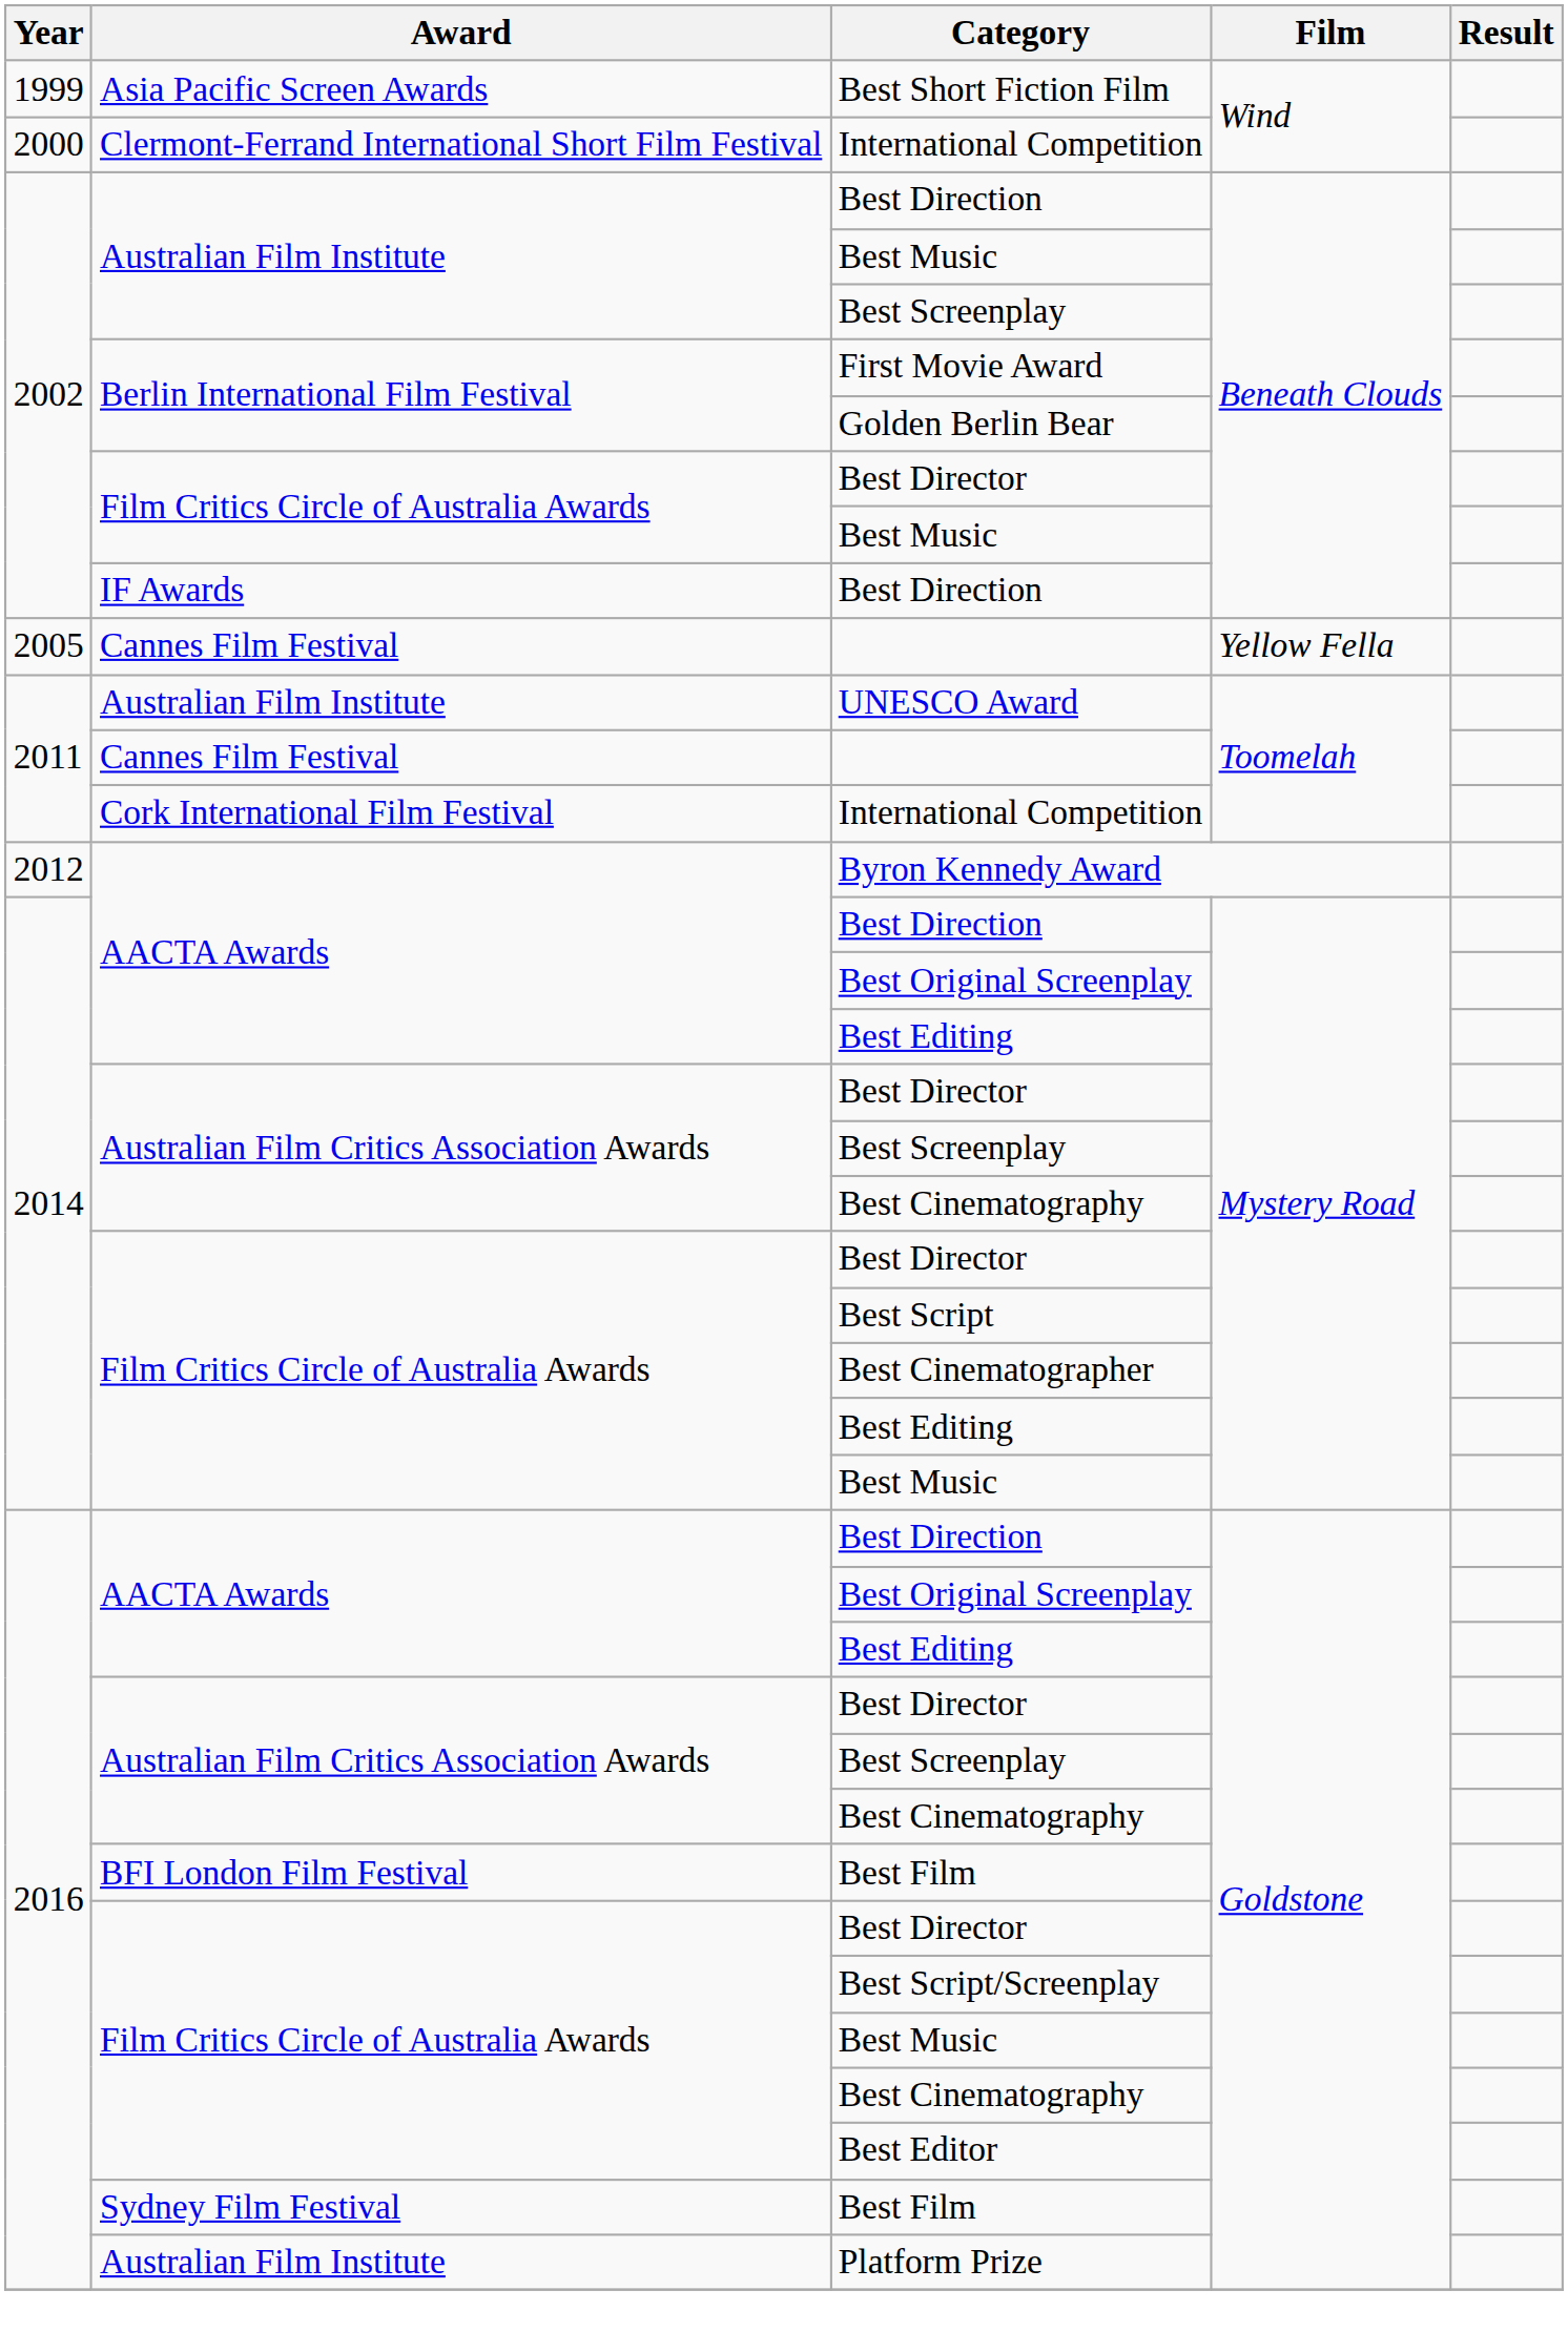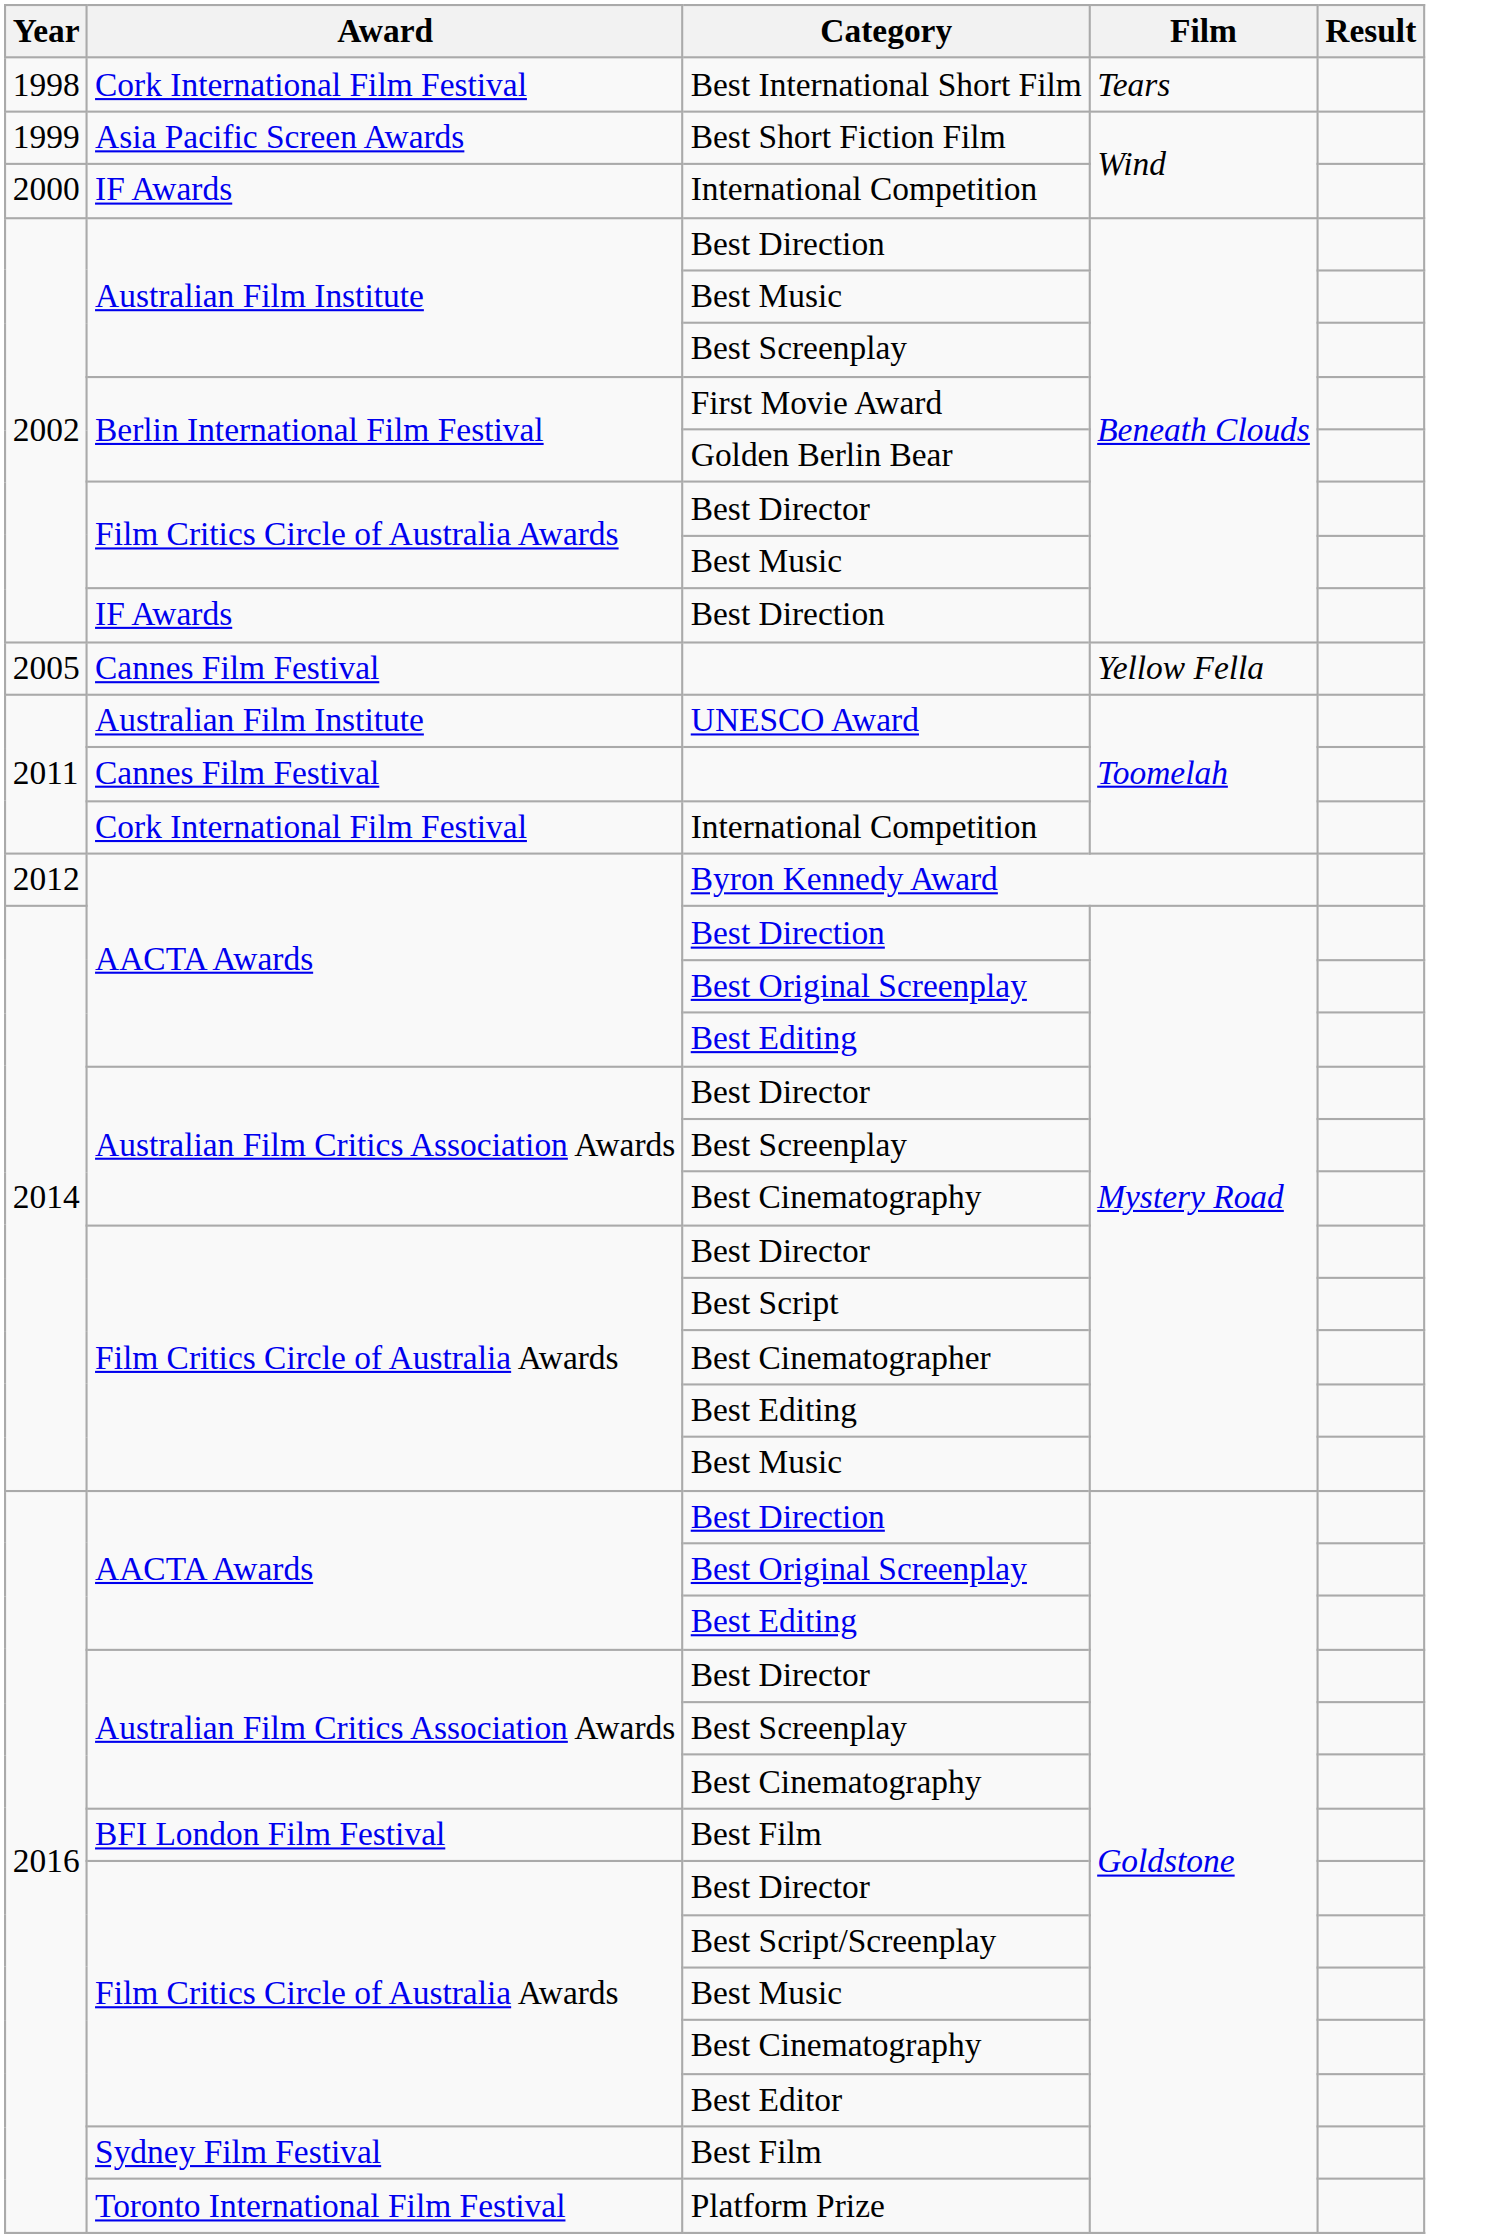 <table class="wikitable">
 <tr>
 <th scope="col">Year</th>
 <th scope="col">Award</th>
 <th scope="col">Category</th>
 <th scope="col">Film</th>
 <th scope="col">Result</th>
+</tr>
+<tr>
+<td>1998</td>
+<td><a href='#'>Cork International Film Festival</a></td>
+<td>Best International Short Film</td>
+<td><em>Tears</em></td>
+<td></td>
 </tr>
 <tr>
 <td>1999</td>
 <td><a href='#'>Asia Pacific Screen Awards</a></td>
 <td>Best Short Fiction Film</td>
 <td rowspan="2"><em>Wind</em></td>
 <td></td>
 </tr>
 <tr>
 <td>2000</td>
-<td><a href='#'>Clermont-Ferrand International Short Film Festival</a></td>
+<td><a href='#'>IF Awards</a></td>
 <td>International Competition</td>
 <td></td>
 </tr>
 <tr>
 <td rowspan="8">2002</td>
 <td rowspan="3"><a href='#'>Australian Film Institute</a></td>
 <td>Best Direction</td>
 <td rowspan="8"><em><a href='#'>Beneath Clouds</a></em></td>
 <td></td>
 </tr>
 <tr>
 <td>Best Music</td>
 <td></td>
 </tr>
 <tr>
 <td>Best Screenplay</td>
 <td></td>
 </tr>
 <tr>
 <td rowspan="2"><a href='#'>Berlin International Film Festival</a></td>
 <td>First Movie Award</td>
 <td></td>
 </tr>
 <tr>
 <td>Golden Berlin Bear</td>
 <td></td>
 </tr>
 <tr>
 <td rowspan="2"><a href='#'>Film Critics Circle of Australia Awards</a></td>
 <td>Best Director</td>
 <td></td>
 </tr>
 <tr>
 <td>Best Music</td>
 <td></td>
 </tr>
 <tr>
 <td><a href='#'>IF Awards</a></td>
 <td>Best Direction</td>
 <td></td>
 </tr>
 <tr>
 <td>2005</td>
 <td><a href='#'>Cannes Film Festival</a></td>
 <td></td>
 <td><em>Yellow Fella</em></td>
 <td></td>
 </tr>
 <tr>
 <td rowspan="3">2011</td>
 <td><a href='#'>Australian Film Institute</a></td>
 <td><a href='#'>UNESCO Award</a></td>
 <td rowspan="3"><em><a href='#'>Toomelah</a></em></td>
 <td></td>
 </tr>
 <tr>
 <td><a href='#'>Cannes Film Festival</a></td>
 <td></td>
 <td></td>
 </tr>
 <tr>
 <td><a href='#'>Cork International Film Festival</a></td>
 <td>International Competition</td>
 <td></td>
 </tr>
 <tr>
 <td>2012</td>
 <td rowspan="4"><a href='#'>AACTA Awards</a></td>
 <td colspan="2"><a href='#'>Byron Kennedy Award</a></td>
 <td></td>
 </tr>
 <tr>
 <td rowspan="11">2014</td>
 <td><a href='#'>Best Direction</a></td>
 <td rowspan="11"><em><a href='#'>Mystery Road</a></em></td>
 <td></td>
 </tr>
 <tr>
 <td><a href='#'>Best Original Screenplay</a></td>
 <td></td>
 </tr>
 <tr>
 <td><a href='#'>Best Editing</a></td>
 <td></td>
 </tr>
 <tr>
 <td rowspan="3"><a href='#'>Australian Film Critics Association</a> Awards</td>
 <td>Best Director</td>
 <td></td>
 </tr>
 <tr>
 <td>Best Screenplay</td>
 <td></td>
 </tr>
 <tr>
 <td>Best Cinematography</td>
 <td></td>
 </tr>
 <tr>
 <td rowspan="5"><a href='#'>Film Critics Circle of Australia</a> Awards</td>
 <td>Best Director</td>
 <td></td>
 </tr>
 <tr>
 <td>Best Script</td>
 <td></td>
 </tr>
 <tr>
 <td>Best Cinematographer</td>
 <td></td>
 </tr>
 <tr>
 <td>Best Editing</td>
 <td></td>
 </tr>
 <tr>
 <td>Best Music</td>
 <td></td>
 </tr>
 <tr>
 <td rowspan="14">2016</td>
 <td rowspan="3"><a href='#'>AACTA Awards</a></td>
 <td><a href='#'>Best Direction</a></td>
 <td rowspan="14"><em><a href='#'>Goldstone</a></em></td>
 <td></td>
 </tr>
 <tr>
 <td><a href='#'>Best Original Screenplay</a></td>
 <td></td>
 </tr>
 <tr>
 <td><a href='#'>Best Editing</a></td>
 <td></td>
 </tr>
 <tr>
 <td rowspan="3"><a href='#'>Australian Film Critics Association</a> Awards</td>
 <td>Best Director</td>
 <td></td>
 </tr>
 <tr>
 <td>Best Screenplay</td>
 <td></td>
 </tr>
 <tr>
 <td>Best Cinematography</td>
 <td></td>
 </tr>
 <tr>
 <td><a href='#'>BFI London Film Festival</a></td>
 <td>Best Film</td>
 <td></td>
 </tr>
 <tr>
 <td rowspan="5"><a href='#'>Film Critics Circle of Australia</a> Awards</td>
 <td>Best Director</td>
 <td></td>
 </tr>
 <tr>
 <td>Best Script/Screenplay</td>
 <td></td>
 </tr>
 <tr>
 <td>Best Music</td>
 <td></td>
 </tr>
 <tr>
 <td>Best Cinematography</td>
 <td></td>
 </tr>
 <tr>
 <td>Best Editor</td>
 <td></td>
 </tr>
 <tr>
 <td><a href='#'>Sydney Film Festival</a></td>
 <td>Best Film</td>
 <td></td>
 </tr>
 <tr>
-<td><a href='#'>Australian Film Institute</a></td>
+<td><a href='#'>Toronto International Film Festival</a></td>
 <td>Platform Prize</td>
 <td></td>
 </tr>
 <tr>
 </tr>
 </table>
